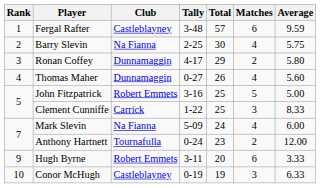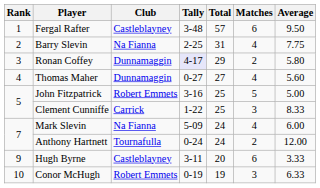 <table class="wikitable">
 <tr>
 <th>Rank</th>
 <th>Player</th>
 <th>Club</th>
 <th>Tally</th>
 <th>Total</th>
 <th>Matches</th>
 <th>Average</th>
 </tr>
 <tr>
 <td rowspan="1" style="text-align:center;">1</td>
 <td>Fergal Rafter</td>
 <td><a href='#'>Castleblayney</a></td>
 <td align=center>3-48</td>
 <td align=center>57</td>
 <td align=center>6</td>
-<td align=center>9.59</td>
+<td align=center>9.50</td>
 </tr>
 <tr>
 <td rowspan="1" style="text-align:center;">2</td>
 <td>Barry Slevin</td>
 <td><a href='#'>Na Fianna</a></td>
 <td align=center>2-25</td>
-<td align=center>30</td>
+<td align=center>31</td>
 <td align=center>4</td>
-<td align=center>5.75</td>
+<td align=center>7.75</td>
 </tr>
 <tr>
 <td rowspan="1" style="text-align:center;">3</td>
 <td>Ronan Coffey</td>
 <td><a href='#'>Dunnamaggin</a></td>
-<td align=center>4-17</td>
+<td align=center style="background: lavender;">4-17</td>
 <td align=center>29</td>
 <td align=center>2</td>
 <td align=center>5.80</td>
 </tr>
 <tr>
 <td rowspan="1" style="text-align:center;">4</td>
 <td>Thomas Maher</td>
 <td><a href='#'>Dunnamaggin</a></td>
 <td align=center>0-27</td>
-<td align=center>26</td>
+<td align=center>27</td>
 <td align=center>4</td>
 <td align=center>5.60</td>
 </tr>
 <tr>
 <td rowspan="2" style="text-align:center;">5</td>
 <td>John Fitzpatrick</td>
 <td><a href='#'>Robert Emmets</a></td>
 <td align=center>3-16</td>
 <td align=center>25</td>
 <td align=center>5</td>
 <td align=center>5.00</td>
 </tr>
 <tr>
 <td>Clement Cunniffe</td>
 <td><a href='#'>Carrick</a></td>
 <td align=center>1-22</td>
 <td align=center>25</td>
 <td align=center>3</td>
 <td align=center>8.33</td>
 </tr>
 <tr>
 <td rowspan="2" style="text-align:center;">7</td>
 <td>Mark Slevin</td>
 <td><a href='#'>Na Fianna</a></td>
 <td align=center>5-09</td>
 <td align=center>24</td>
 <td align=center>4</td>
 <td align=center>6.00</td>
 </tr>
 <tr>
 <td>Anthony Hartnett</td>
 <td><a href='#'>Tournafulla</a></td>
 <td align=center>0-24</td>
-<td align=center>23</td>
+<td align=center>24</td>
 <td align=center>2</td>
 <td align=center>12.00</td>
 </tr>
 <tr>
 <td rowspan="1" style="text-align:center;">9</td>
 <td>Hugh Byrne</td>
-<td><a href='#'>Robert Emmets</a></td>
+<td><a href='#'>Castleblayney</a></td>
 <td align=center>3-11</td>
 <td align=center>20</td>
 <td align=center>6</td>
 <td align=center>3.33</td>
 </tr>
 <tr>
 <td rowspan="1" style="text-align:center;">10</td>
 <td>Conor McHugh</td>
-<td><a href='#'>Castleblayney</a></td>
+<td><a href='#'>Robert Emmets</a></td>
 <td align=center>0-19</td>
 <td align=center>19</td>
 <td align=center>3</td>
 <td align=center>6.33</td>
 </tr>
 </table>
